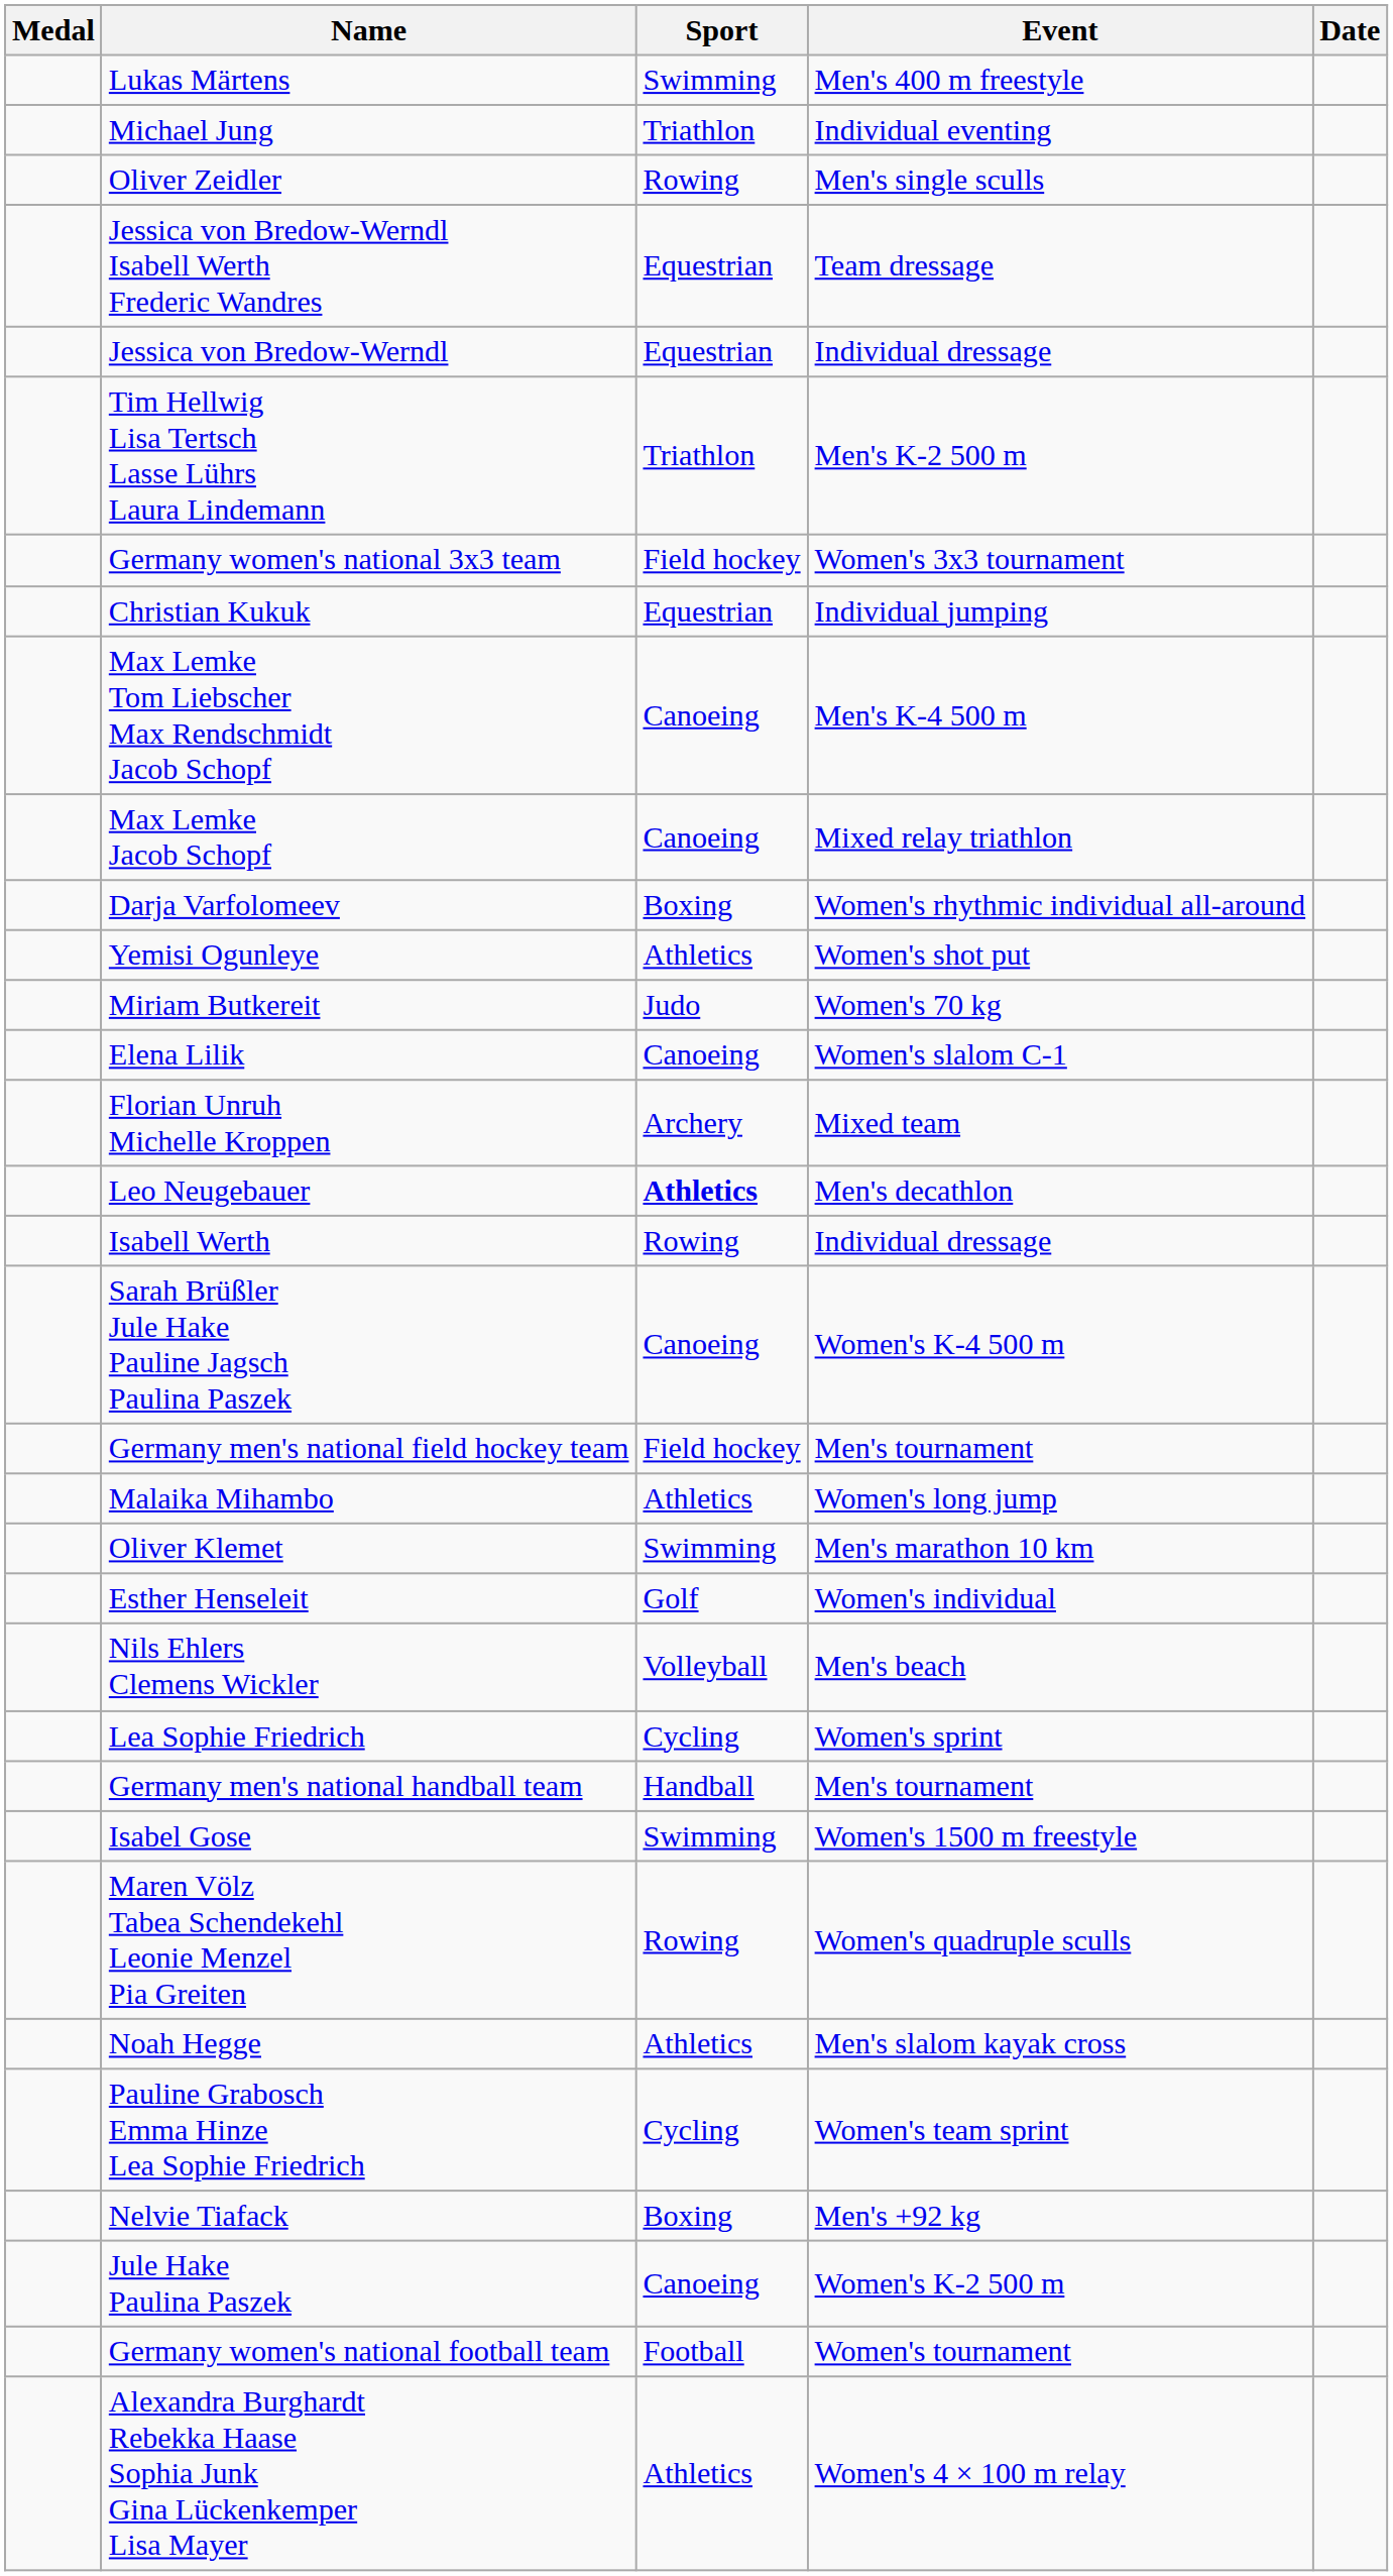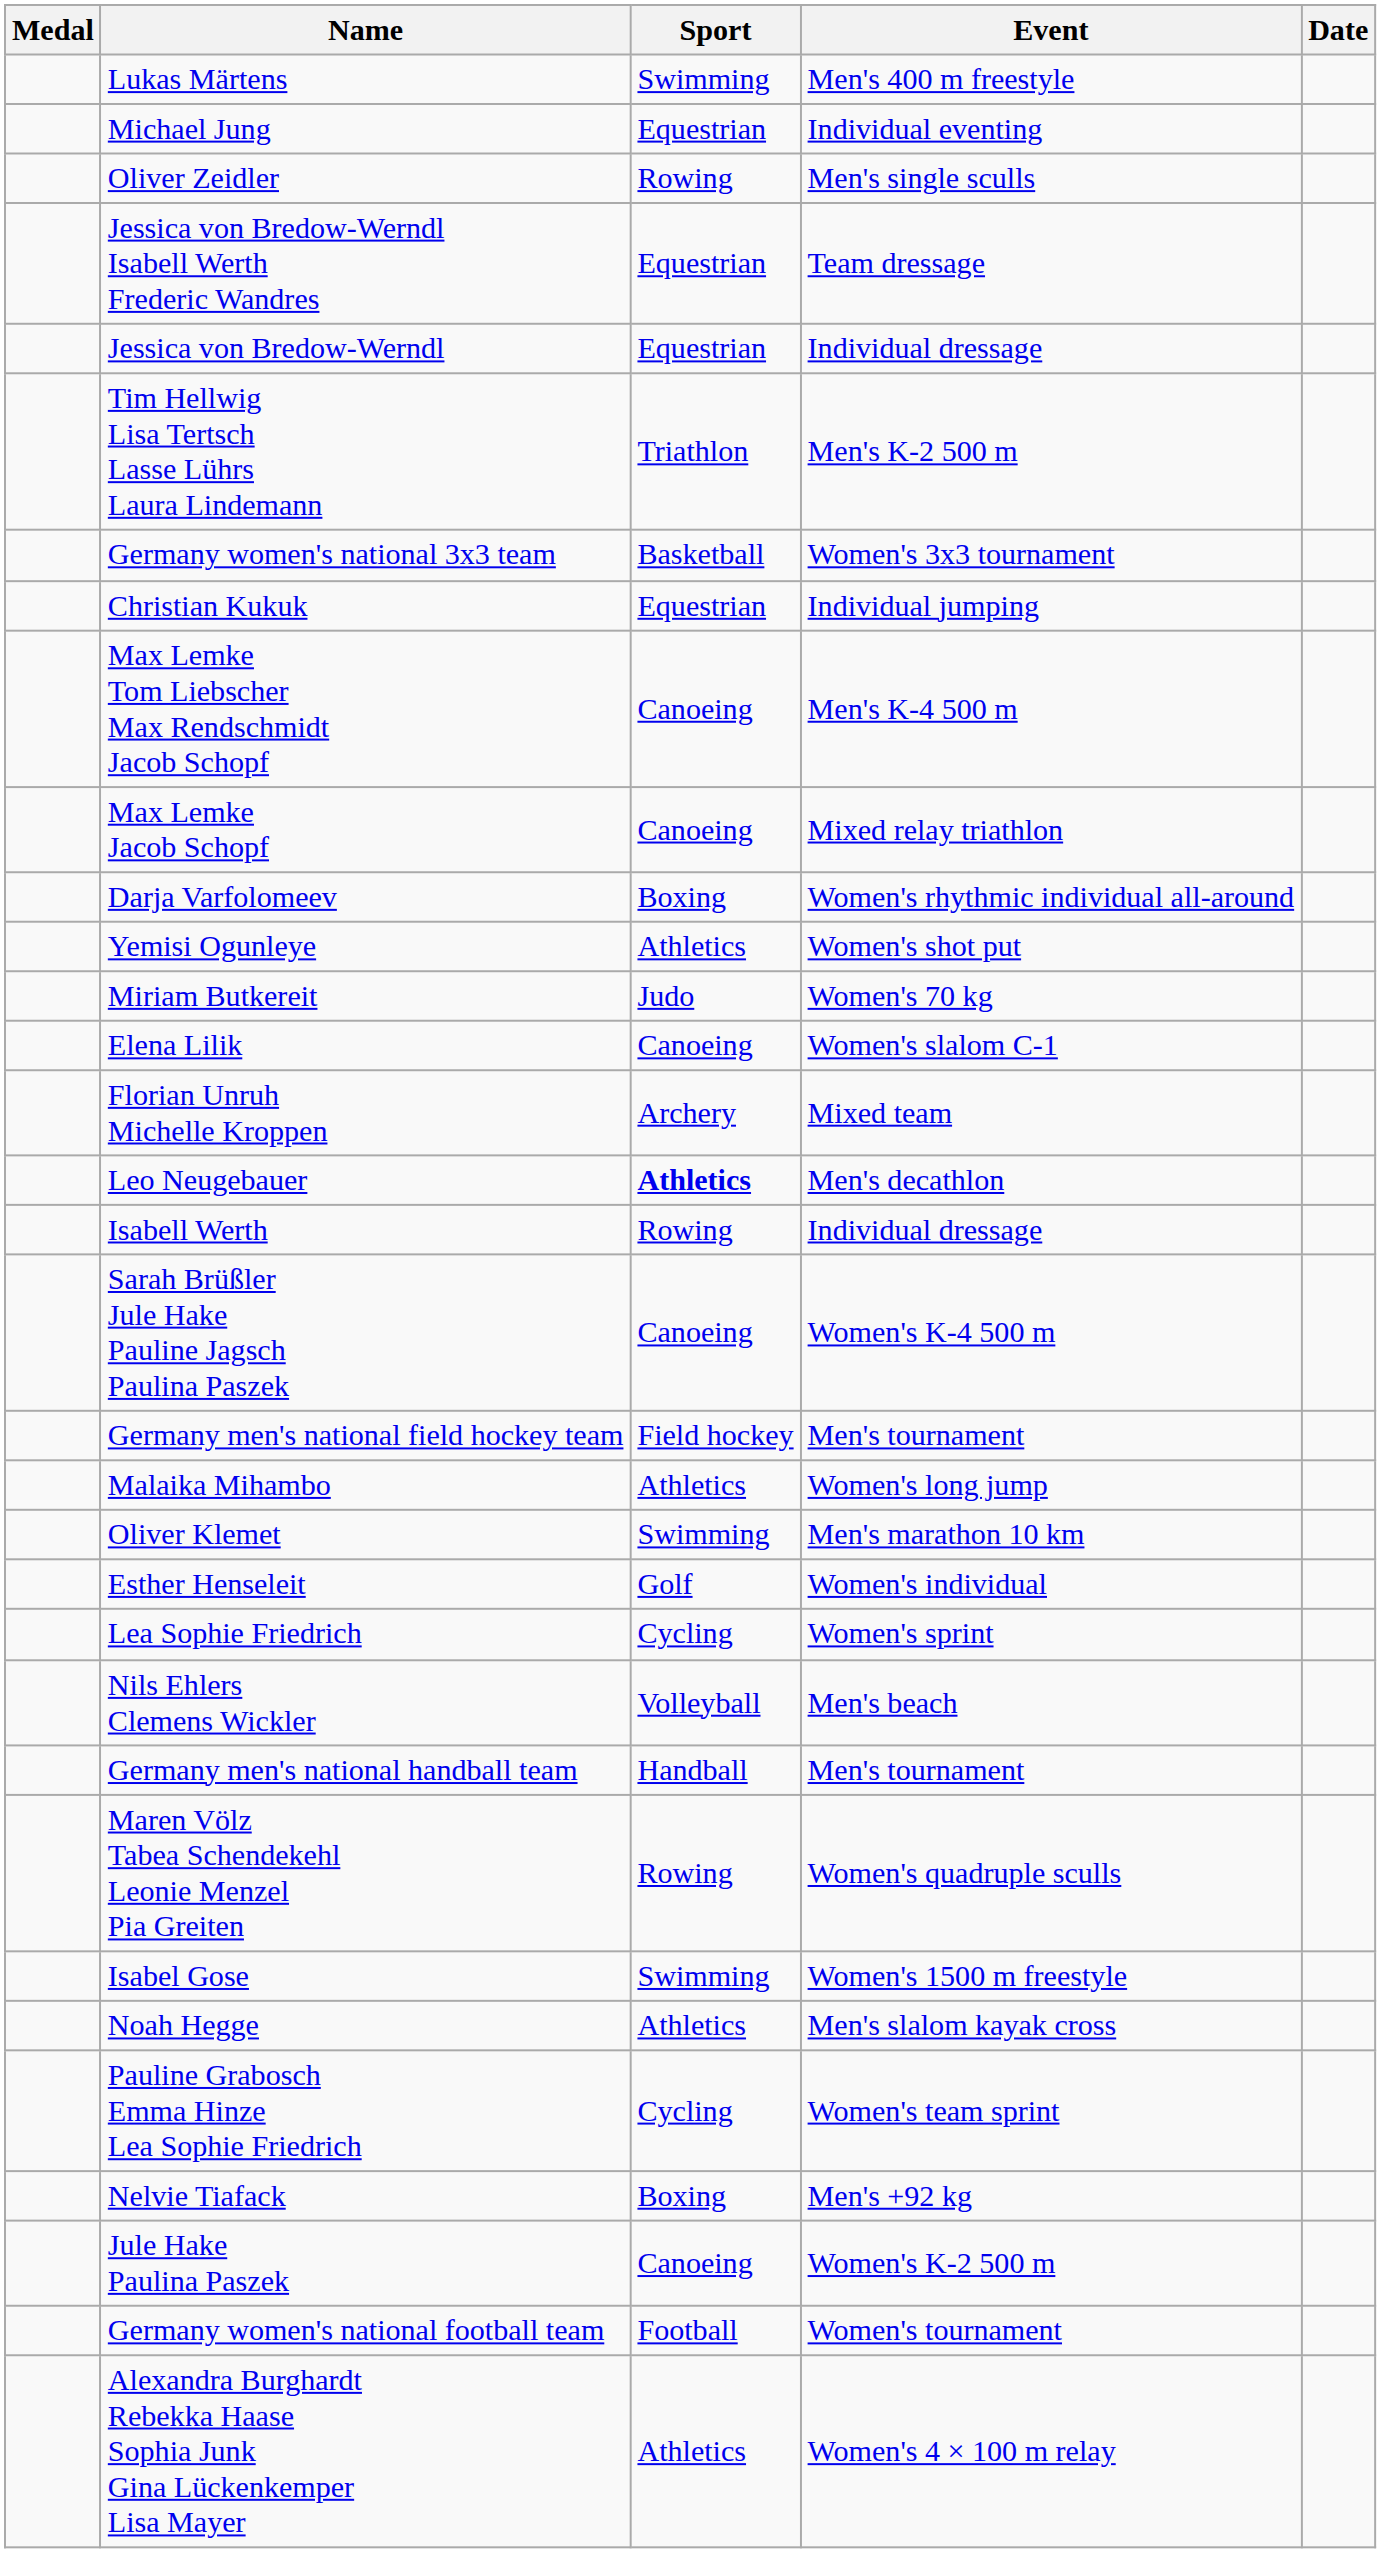 <table class="wikitable sortable" style="font-size: 95%">
 <tr>
 <th>Medal</th>
 <th>Name</th>
 <th>Sport</th>
 <th>Event</th>
 <th>Date</th>
 </tr>
 <tr>
 <td></td>
 <td><a href='#'>Lukas Märtens</a></td>
 <td><a href='#'>Swimming</a></td>
 <td><a href='#'>Men's 400 m freestyle</a></td>
 <td></td>
 </tr>
 <tr>
 <td></td>
 <td><a href='#'>Michael Jung</a></td>
-<td><a href='#'>Triathlon</a></td>
+<td><a href='#'>Equestrian</a></td>
 <td><a href='#'>Individual eventing</a></td>
 <td></td>
 </tr>
 <tr>
 <td></td>
 <td><a href='#'>Oliver Zeidler</a></td>
 <td><a href='#'>Rowing</a></td>
 <td><a href='#'>Men's single sculls</a></td>
 <td></td>
 </tr>
 <tr>
 <td></td>
 <td><a href='#'>Jessica von Bredow-Werndl</a><br><a href='#'>Isabell Werth</a><br><a href='#'>Frederic Wandres</a></td>
 <td><a href='#'>Equestrian</a></td>
 <td><a href='#'>Team dressage</a></td>
 <td></td>
 </tr>
 <tr>
 <td></td>
 <td><a href='#'>Jessica von Bredow-Werndl</a></td>
 <td><a href='#'>Equestrian</a></td>
 <td><a href='#'>Individual dressage</a></td>
 <td></td>
 </tr>
 <tr>
 <td></td>
 <td><a href='#'>Tim Hellwig</a><br><a href='#'>Lisa Tertsch</a><br><a href='#'>Lasse Lührs</a><br><a href='#'>Laura Lindemann</a></td>
 <td><a href='#'>Triathlon</a></td>
 <td><a href='#'>Men's K-2 500 m</a></td>
 <td></td>
 </tr>
 <tr>
 <td></td>
 <td><a href='#'>Germany women's national 3x3 team</a><br></td>
-<td><a href='#'>Field hockey</a></td>
+<td><a href='#'>Basketball</a></td>
 <td><a href='#'>Women's 3x3 tournament</a></td>
 <td></td>
 </tr>
 <tr>
 <td></td>
 <td><a href='#'>Christian Kukuk</a></td>
 <td><a href='#'>Equestrian</a></td>
 <td><a href='#'>Individual jumping</a></td>
 <td></td>
 </tr>
 <tr>
 <td></td>
 <td><a href='#'>Max Lemke</a><br><a href='#'>Tom Liebscher</a><br><a href='#'>Max Rendschmidt</a><br><a href='#'>Jacob Schopf</a></td>
 <td><a href='#'>Canoeing</a></td>
 <td><a href='#'>Men's K-4 500 m</a></td>
 <td></td>
 </tr>
 <tr>
 <td></td>
 <td><a href='#'>Max Lemke</a><br><a href='#'>Jacob Schopf</a></td>
 <td><a href='#'>Canoeing</a></td>
 <td><a href='#'>Mixed relay triathlon</a></td>
 <td></td>
 </tr>
 <tr>
 <td></td>
 <td><a href='#'>Darja Varfolomeev</a></td>
 <td><a href='#'>Boxing</a></td>
 <td><a href='#'>Women's rhythmic individual all-around</a></td>
 <td></td>
 </tr>
 <tr>
 <td></td>
 <td><a href='#'>Yemisi Ogunleye</a></td>
 <td><a href='#'>Athletics</a></td>
 <td><a href='#'>Women's shot put</a></td>
 <td></td>
 </tr>
 <tr>
 <td></td>
 <td><a href='#'>Miriam Butkereit</a></td>
 <td><a href='#'>Judo</a></td>
 <td><a href='#'>Women's 70 kg</a></td>
 <td></td>
 </tr>
 <tr>
 <td></td>
 <td><a href='#'>Elena Lilik</a></td>
 <td><a href='#'>Canoeing</a></td>
 <td><a href='#'>Women's slalom C-1</a></td>
 <td></td>
 </tr>
 <tr>
 <td></td>
 <td><a href='#'>Florian Unruh</a><br><a href='#'>Michelle Kroppen</a></td>
 <td><a href='#'>Archery</a></td>
 <td><a href='#'>Mixed team</a></td>
 <td></td>
 </tr>
 <tr>
 <td></td>
 <td><a href='#'>Leo Neugebauer</a></td>
 <td><strong><a href='#'>Athletics</a></strong></td>
 <td><a href='#'>Men's decathlon</a></td>
 <td></td>
 </tr>
 <tr>
 <td></td>
 <td><a href='#'>Isabell Werth</a></td>
 <td><a href='#'>Rowing</a></td>
 <td><a href='#'>Individual dressage</a></td>
 <td></td>
 </tr>
 <tr>
 <td></td>
 <td><a href='#'>Sarah Brüßler</a><br><a href='#'>Jule Hake</a><br><a href='#'>Pauline Jagsch</a><br><a href='#'>Paulina Paszek</a></td>
 <td><a href='#'>Canoeing</a></td>
 <td><a href='#'>Women's K-4 500 m</a></td>
 <td></td>
 </tr>
 <tr>
 <td></td>
 <td><a href='#'>Germany men's national field hockey team</a><br></td>
 <td><a href='#'>Field hockey</a></td>
 <td><a href='#'>Men's tournament</a></td>
 <td></td>
 </tr>
 <tr>
 <td></td>
 <td><a href='#'>Malaika Mihambo</a></td>
 <td><a href='#'>Athletics</a></td>
 <td><a href='#'>Women's long jump</a></td>
 <td></td>
 </tr>
 <tr>
 <td></td>
 <td><a href='#'>Oliver Klemet</a></td>
 <td><a href='#'>Swimming</a></td>
 <td><a href='#'>Men's marathon 10 km</a></td>
 <td></td>
 </tr>
 <tr>
 <td></td>
 <td><a href='#'>Esther Henseleit</a></td>
 <td><a href='#'>Golf</a></td>
 <td><a href='#'>Women's individual</a></td>
 <td></td>
 </tr>
 <tr>
 <td></td>
-<td><a href='#'>Nils Ehlers</a><br><a href='#'>Clemens Wickler</a></td>
-<td><a href='#'>Volleyball</a></td>
-<td><a href='#'>Men's beach</a></td>
+<td><a href='#'>Lea Sophie Friedrich</a></td>
+<td><a href='#'>Cycling</a></td>
+<td><a href='#'>Women's sprint</a></td>
 <td></td>
 </tr>
 <tr>
 <td></td>
-<td><a href='#'>Lea Sophie Friedrich</a></td>
-<td><a href='#'>Cycling</a></td>
-<td><a href='#'>Women's sprint</a></td>
+<td><a href='#'>Nils Ehlers</a><br><a href='#'>Clemens Wickler</a></td>
+<td><a href='#'>Volleyball</a></td>
+<td><a href='#'>Men's beach</a></td>
 <td></td>
 </tr>
 <tr>
 <td></td>
 <td><a href='#'>Germany men's national handball team</a><br></td>
 <td><a href='#'>Handball</a></td>
 <td><a href='#'>Men's tournament</a></td>
 <td></td>
 </tr>
 <tr>
 <td></td>
-<td><a href='#'>Isabel Gose</a></td>
-<td><a href='#'>Swimming</a></td>
-<td><a href='#'>Women's 1500 m freestyle</a></td>
+<td><a href='#'>Maren Völz</a><br><a href='#'>Tabea Schendekehl</a><br><a href='#'>Leonie Menzel</a><br><a href='#'>Pia Greiten</a></td>
+<td><a href='#'>Rowing</a></td>
+<td><a href='#'>Women's quadruple sculls</a></td>
 <td></td>
 </tr>
 <tr>
 <td></td>
-<td><a href='#'>Maren Völz</a><br><a href='#'>Tabea Schendekehl</a><br><a href='#'>Leonie Menzel</a><br><a href='#'>Pia Greiten</a></td>
-<td><a href='#'>Rowing</a></td>
-<td><a href='#'>Women's quadruple sculls</a></td>
+<td><a href='#'>Isabel Gose</a></td>
+<td><a href='#'>Swimming</a></td>
+<td><a href='#'>Women's 1500 m freestyle</a></td>
 <td></td>
 </tr>
 <tr>
 <td></td>
 <td><a href='#'>Noah Hegge</a></td>
 <td><a href='#'>Athletics</a></td>
 <td><a href='#'>Men's slalom kayak cross</a></td>
 <td></td>
 </tr>
 <tr>
 <td></td>
 <td><a href='#'>Pauline Grabosch</a><br><a href='#'>Emma Hinze</a><br><a href='#'>Lea Sophie Friedrich</a></td>
 <td><a href='#'>Cycling</a></td>
 <td><a href='#'>Women's team sprint</a></td>
 <td></td>
 </tr>
 <tr>
 <td></td>
 <td><a href='#'>Nelvie Tiafack</a></td>
 <td><a href='#'>Boxing</a></td>
 <td><a href='#'>Men's +92 kg</a></td>
 <td></td>
 </tr>
 <tr>
 <td></td>
 <td><a href='#'>Jule Hake</a><br><a href='#'>Paulina Paszek</a></td>
 <td><a href='#'>Canoeing</a></td>
 <td><a href='#'>Women's K-2 500 m</a></td>
 <td></td>
 </tr>
 <tr>
 <td></td>
 <td><a href='#'>Germany women's national football team</a><br></td>
 <td><a href='#'>Football</a></td>
 <td><a href='#'>Women's tournament</a></td>
 <td></td>
 </tr>
 <tr>
 <td></td>
 <td><a href='#'>Alexandra Burghardt</a><br><a href='#'>Rebekka Haase</a><br><a href='#'>Sophia Junk</a><br><a href='#'>Gina Lückenkemper</a><br><a href='#'>Lisa Mayer</a></td>
 <td><a href='#'>Athletics</a></td>
 <td><a href='#'>Women's 4 × 100 m relay</a></td>
 <td></td>
 </tr>
 </table>
